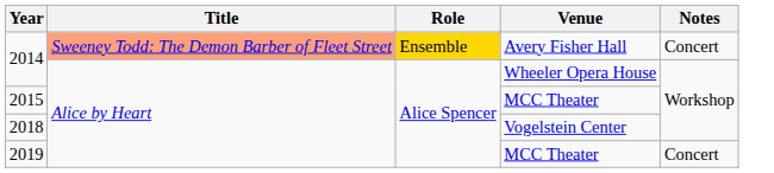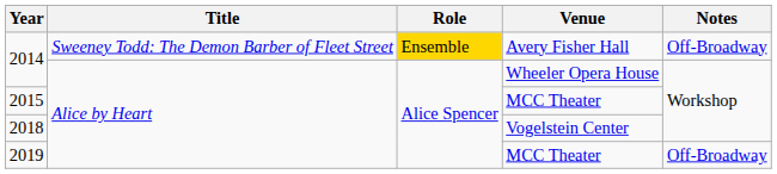 <table class="wikitable sortable">
 <tr>
 <th>Year</th>
 <th>Title</th>
 <th>Role</th>
 <th>Venue</th>
 <th class="unsortable">Notes</th>
 </tr>
 <tr>
 <td rowspan="2">2014</td>
-<td style="background: lightsalmon;"><em><a href='#'>Sweeney Todd: The Demon Barber of Fleet Street</a></em></td>
+<td><em><a href='#'>Sweeney Todd: The Demon Barber of Fleet Street</a></em></td>
 <td style="background: gold;">Ensemble</td>
 <td><a href='#'>Avery Fisher Hall</a></td>
-<td>Concert</td>
+<td><a href='#'>Off-Broadway</a></td>
 </tr>
 <tr>
 <td rowspan="4"><em><a href='#'>Alice by Heart</a></em></td>
 <td rowspan="4"><a href='#'>Alice Spencer</a></td>
 <td><a href='#'>Wheeler Opera House</a></td>
 <td rowspan="3">Workshop</td>
 </tr>
 <tr>
 <td>2015</td>
 <td><a href='#'>MCC Theater</a></td>
 </tr>
 <tr>
 <td>2018</td>
 <td><a href='#'>Vogelstein Center</a></td>
 </tr>
 <tr>
 <td>2019</td>
 <td><a href='#'>MCC Theater</a></td>
-<td>Concert</td>
+<td><a href='#'>Off-Broadway</a></td>
 </tr>
 </table>
